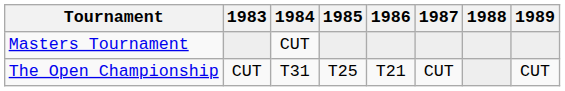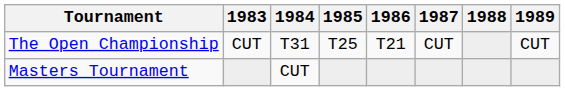 <table class="wikitable" style="font-size:95%;text-align:center;">
 <tr>
 <th>Tournament</th>
 <th>1983</th>
 <th>1984</th>
 <th>1985</th>
 <th>1986</th>
 <th>1987</th>
 <th>1988</th>
 <th>1989</th>
 </tr>
 <tr>
+<td align=left><a href='#'>The Open Championship</a></td>
+<td>CUT</td>
+<td>T31</td>
+<td>T25</td>
+<td>T21</td>
+<td>CUT</td>
+<td style="background:#eeeeee;"></td>
+<td>CUT</td>
+</tr>
+<tr>
 <td align=left><a href='#'>Masters Tournament</a></td>
 <td style="background:#eeeeee;"></td>
 <td>CUT</td>
 <td style="background:#eeeeee;"></td>
 <td style="background:#eeeeee;"></td>
 <td style="background:#eeeeee;"></td>
 <td style="background:#eeeeee;"></td>
 <td style="background:#eeeeee;"></td>
 </tr>
-<tr>
-<td align=left><a href='#'>The Open Championship</a></td>
-<td>CUT</td>
-<td>T31</td>
-<td>T25</td>
-<td>T21</td>
-<td>CUT</td>
-<td style="background:#eeeeee;"></td>
-<td>CUT</td>
-</tr>
 </table>
